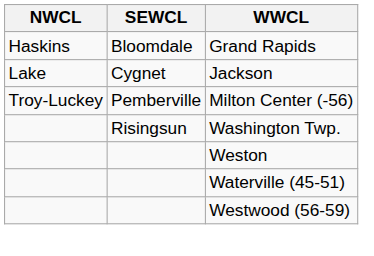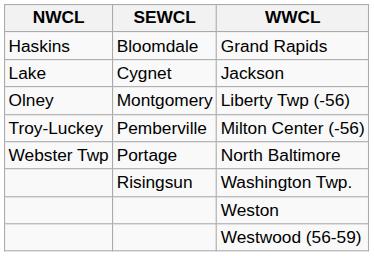 <table class="wikitable">
 <tr>
 <th>NWCL</th>
 <th>SEWCL</th>
 <th>WWCL</th>
 </tr>
 <tr>
 <td>Haskins</td>
 <td>Bloomdale</td>
 <td>Grand Rapids</td>
 </tr>
 <tr>
 <td>Lake</td>
 <td>Cygnet</td>
 <td>Jackson</td>
 </tr>
 <tr>
+<td>Olney</td>
+<td>Montgomery</td>
+<td>Liberty Twp (-56)</td>
+</tr>
+<tr>
 <td>Troy-Luckey</td>
 <td>Pemberville</td>
 <td>Milton Center (-56)</td>
+</tr>
+<tr>
+<td>Webster Twp</td>
+<td>Portage</td>
+<td>North Baltimore</td>
 </tr>
 <tr>
 <td></td>
 <td>Risingsun</td>
 <td>Washington Twp.</td>
 </tr>
 <tr>
 <td></td>
 <td></td>
 <td>Weston</td>
 </tr>
 <tr>
 <td></td>
 <td></td>
-<td>Waterville (45-51)</td>
-</tr>
-<tr>
-<td></td>
-<td></td>
 <td>Westwood (56-59)</td>
 </tr>
 </table>
